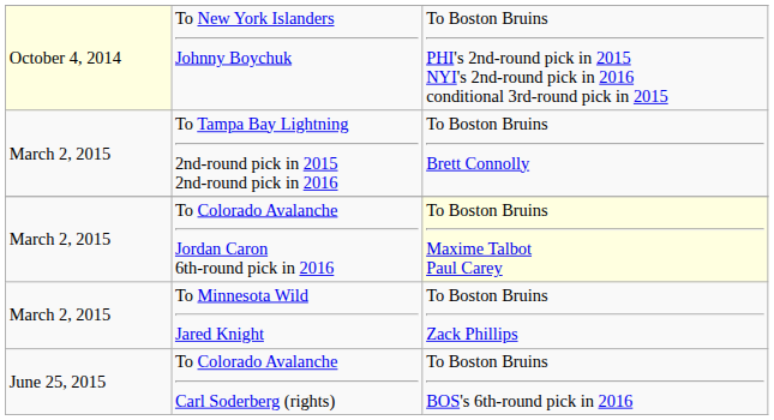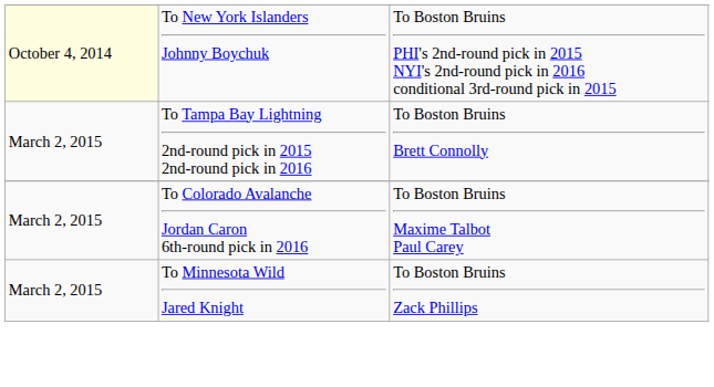 <table class="wikitable" style="border:1px solid #999999; width:80%;">
 <tr bgcolor="eeeeee">
 </tr>
 <tr>
 <td style="background: lightyellow;">October 4, 2014</td>
 <td valign="top">To <a href='#'>New York Islanders</a> <hr><a href='#'>Johnny Boychuk</a></td>
 <td valign="top">To Boston Bruins <hr><a href='#'>PHI</a>'s 2nd-round pick in <a href='#'>2015</a><br><a href='#'>NYI</a>'s 2nd-round pick in <a href='#'>2016</a><br>conditional 3rd-round pick in <a href='#'>2015</a></td>
 </tr>
 <tr>
 <td>March 2, 2015</td>
 <td valign="top">To <a href='#'>Tampa Bay Lightning</a> <hr>2nd-round pick in <a href='#'>2015</a><br>2nd-round pick in <a href='#'>2016</a></td>
 <td valign="top">To Boston Bruins <hr><a href='#'>Brett Connolly</a></td>
 </tr>
 <tr bgcolor="eeeeee">
 </tr>
 <tr>
 <td>March 2, 2015</td>
 <td valign="top">To <a href='#'>Colorado Avalanche</a> <hr><a href='#'>Jordan Caron</a><br>6th-round pick in <a href='#'>2016</a></td>
-<td valign="top" style="background: lightyellow;">To Boston Bruins <hr><a href='#'>Maxime Talbot</a><br><a href='#'>Paul Carey</a></td>
+<td valign="top">To Boston Bruins <hr><a href='#'>Maxime Talbot</a><br><a href='#'>Paul Carey</a></td>
 </tr>
 <tr>
 <td>March 2, 2015</td>
 <td valign="top">To <a href='#'>Minnesota Wild</a> <hr><a href='#'>Jared Knight</a></td>
 <td valign="top">To Boston Bruins <hr><a href='#'>Zack Phillips</a></td>
 </tr>
-<tr>
-<td>June 25, 2015</td>
-<td valign="top">To <a href='#'>Colorado Avalanche</a> <hr><a href='#'>Carl Soderberg</a> (rights)</td>
-<td valign="top">To Boston Bruins <hr><a href='#'>BOS</a>'s 6th-round pick in <a href='#'>2016</a></td>
-</tr>
 </table>
